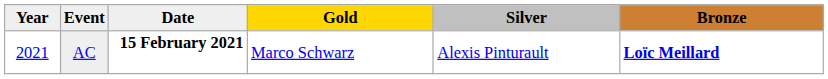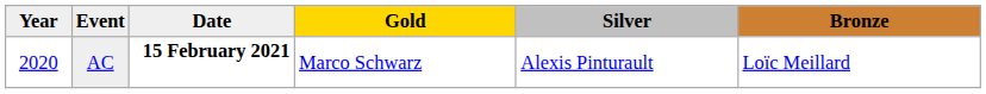 <table class="wikitable plainrowheaders" style="background:#fff; font-size:86%; line-height:15px; border:grey solid 1px; border-collapse:collapse;">
 <tr>
 <th style="background-color: #EFEFEF;" width="40">Year</th>
 <th style="background-color: #EFEFEF;" width="30">Event</th>
 <th style="background-color: #EFEFEF;" width="110">Date</th>
 <th style="background-color: #FFD700;" width="150">Gold</th>
 <th style="background-color: #C0C0C0;" width="150">Silver</th>
 <th style="background-color: #CD7F32;" width="165">Bronze</th>
 </tr>
 <tr>
-<td align=center><a href='#'>2021</a></td>
+<td align=center><a href='#'>2020</a></td>
 <td align=center bgcolor=#EFEFEF><a href='#'>AC</a></td>
 <td align=right><strong>15 February 2021  </strong></td>
 <td> <a href='#'>Marco Schwarz</a></td>
 <td> <a href='#'>Alexis Pinturault</a></td>
-<td><strong> <a href='#'>Loïc Meillard</a></strong></td>
+<td> <a href='#'>Loïc Meillard</a></td>
 </tr>
 </table>
